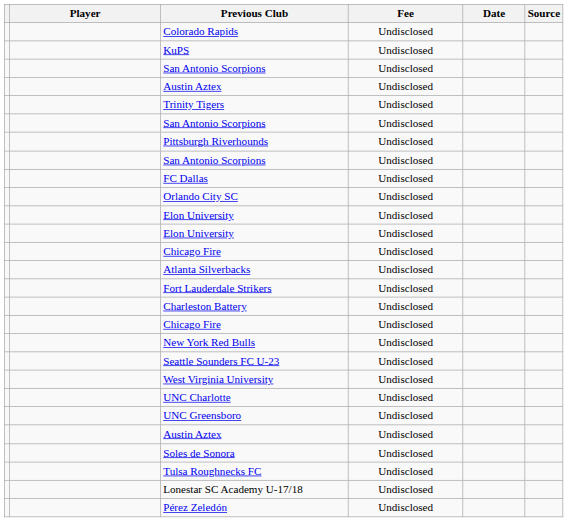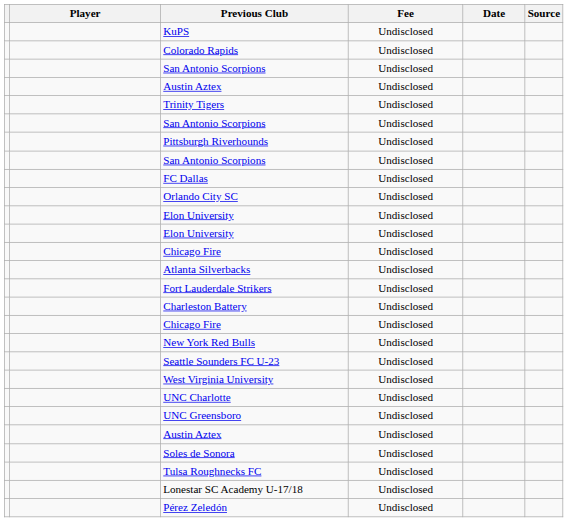 <table class="wikitable plainrowheaders sortable" style="font-size:95%">
 <tr>
 <th></th>
 <th scope="col" style="width:200px;"><strong>Player</strong></th>
 <th scope="col" style="width:250px;"><strong>Previous Club</strong></th>
 <th scope="col" style="width:150px;"><strong>Fee</strong></th>
 <th scope="col" style="width:78px;"><strong>Date</strong></th>
 <th><strong>Source</strong></th>
 </tr>
 <tr>
 <td align=center></td>
 <td></td>
-<td> <a href='#'>Colorado Rapids</a></td>
+<td> <a href='#'>KuPS</a></td>
 <td align=center>Undisclosed</td>
 <td align=center></td>
 <td align=center></td>
 </tr>
 <tr>
 <td align=center></td>
 <td></td>
-<td> <a href='#'>KuPS</a></td>
+<td> <a href='#'>Colorado Rapids</a></td>
 <td align=center>Undisclosed</td>
 <td align=center></td>
 <td align=center></td>
 </tr>
 <tr>
 <td align=center></td>
 <td></td>
 <td> <a href='#'>San Antonio Scorpions</a></td>
 <td align=center>Undisclosed</td>
 <td align=center></td>
 <td align=center></td>
 </tr>
 <tr>
 <td align=center></td>
 <td></td>
 <td> <a href='#'>Austin Aztex</a></td>
 <td align=center>Undisclosed</td>
 <td align=center></td>
 <td align=center></td>
 </tr>
 <tr>
 <td align=center></td>
 <td></td>
 <td> <a href='#'>Trinity Tigers</a></td>
 <td align=center>Undisclosed</td>
 <td align=center></td>
 <td align=center></td>
 </tr>
 <tr>
 <td align=center></td>
 <td></td>
 <td> <a href='#'>San Antonio Scorpions</a></td>
 <td align=center>Undisclosed</td>
 <td align=center></td>
 <td align=center></td>
 </tr>
 <tr>
 <td align=center></td>
 <td></td>
 <td> <a href='#'>Pittsburgh Riverhounds</a></td>
 <td align=center>Undisclosed</td>
 <td align=center></td>
 <td align=center></td>
 </tr>
 <tr>
 <td align=center></td>
 <td></td>
 <td> <a href='#'>San Antonio Scorpions</a></td>
 <td align=center>Undisclosed</td>
 <td align=center></td>
 <td align=center></td>
 </tr>
 <tr>
 <td align=center></td>
 <td></td>
 <td> <a href='#'>FC Dallas</a></td>
 <td align=center>Undisclosed</td>
 <td align=center></td>
 <td align=center></td>
 </tr>
 <tr>
 <td align=center></td>
 <td></td>
 <td> <a href='#'>Orlando City SC</a></td>
 <td align=center>Undisclosed</td>
 <td align=center></td>
 <td align=center></td>
 </tr>
 <tr>
 <td align=center></td>
 <td></td>
 <td> <a href='#'>Elon University</a></td>
 <td align=center>Undisclosed</td>
 <td align=center></td>
 <td align=center></td>
 </tr>
 <tr>
 <td align=center></td>
 <td></td>
 <td> <a href='#'>Elon University</a></td>
 <td align=center>Undisclosed</td>
 <td align=center></td>
 <td align=center></td>
 </tr>
 <tr>
 <td align=center></td>
 <td></td>
 <td> <a href='#'>Chicago Fire</a></td>
 <td align=center>Undisclosed</td>
 <td align=center></td>
 <td align=center></td>
 </tr>
 <tr>
 <td align=center></td>
 <td></td>
 <td> <a href='#'>Atlanta Silverbacks</a></td>
 <td align=center>Undisclosed</td>
 <td align=center></td>
 <td align=center></td>
 </tr>
 <tr>
 <td align=center></td>
 <td></td>
 <td> <a href='#'>Fort Lauderdale Strikers</a></td>
 <td align=center>Undisclosed</td>
 <td align=center></td>
 <td align=center></td>
 </tr>
 <tr>
 <td align=center></td>
 <td></td>
 <td> <a href='#'>Charleston Battery</a></td>
 <td align=center>Undisclosed</td>
 <td align=center></td>
 <td align=center></td>
 </tr>
 <tr>
 <td align=center></td>
 <td></td>
 <td> <a href='#'>Chicago Fire</a></td>
 <td align=center>Undisclosed</td>
 <td align=center></td>
 <td align=center></td>
 </tr>
 <tr>
 <td align=center></td>
 <td></td>
 <td> <a href='#'>New York Red Bulls</a></td>
 <td align=center>Undisclosed</td>
 <td align=center></td>
 <td align=center></td>
 </tr>
 <tr>
 <td align=center></td>
 <td></td>
 <td> <a href='#'>Seattle Sounders FC U-23</a></td>
 <td align=center>Undisclosed</td>
 <td align=center></td>
 <td align=center></td>
 </tr>
 <tr>
 <td align=center></td>
 <td></td>
 <td> <a href='#'>West Virginia University</a></td>
 <td align=center>Undisclosed</td>
 <td align=center></td>
 <td align=center></td>
 </tr>
 <tr>
 <td align=center></td>
 <td></td>
 <td> <a href='#'>UNC Charlotte</a></td>
 <td align=center>Undisclosed</td>
 <td align=center></td>
 <td align=center></td>
 </tr>
 <tr>
 <td align=center></td>
 <td></td>
 <td> <a href='#'>UNC Greensboro</a></td>
 <td align=center>Undisclosed</td>
 <td align=center></td>
 <td align=center></td>
 </tr>
 <tr>
 <td align=center></td>
 <td></td>
 <td> <a href='#'>Austin Aztex</a></td>
 <td align=center>Undisclosed</td>
 <td align=center></td>
 <td align=center></td>
 </tr>
 <tr>
 <td align=center></td>
 <td></td>
 <td> <a href='#'>Soles de Sonora</a></td>
 <td align=center>Undisclosed</td>
 <td align=center></td>
 <td align=center></td>
 </tr>
 <tr>
 <td align=center></td>
 <td></td>
 <td> <a href='#'>Tulsa Roughnecks FC</a></td>
 <td align=center>Undisclosed</td>
 <td align=center></td>
 <td align=center></td>
 </tr>
 <tr>
 <td align=center></td>
 <td></td>
 <td> Lonestar SC Academy U-17/18</td>
 <td align=center>Undisclosed</td>
 <td align=center></td>
 <td align=center></td>
 </tr>
 <tr>
 <td align=center></td>
 <td></td>
 <td> <a href='#'>Pérez Zeledón</a></td>
 <td align=center>Undisclosed</td>
 <td align=center></td>
 <td align=center></td>
 </tr>
 </table>
